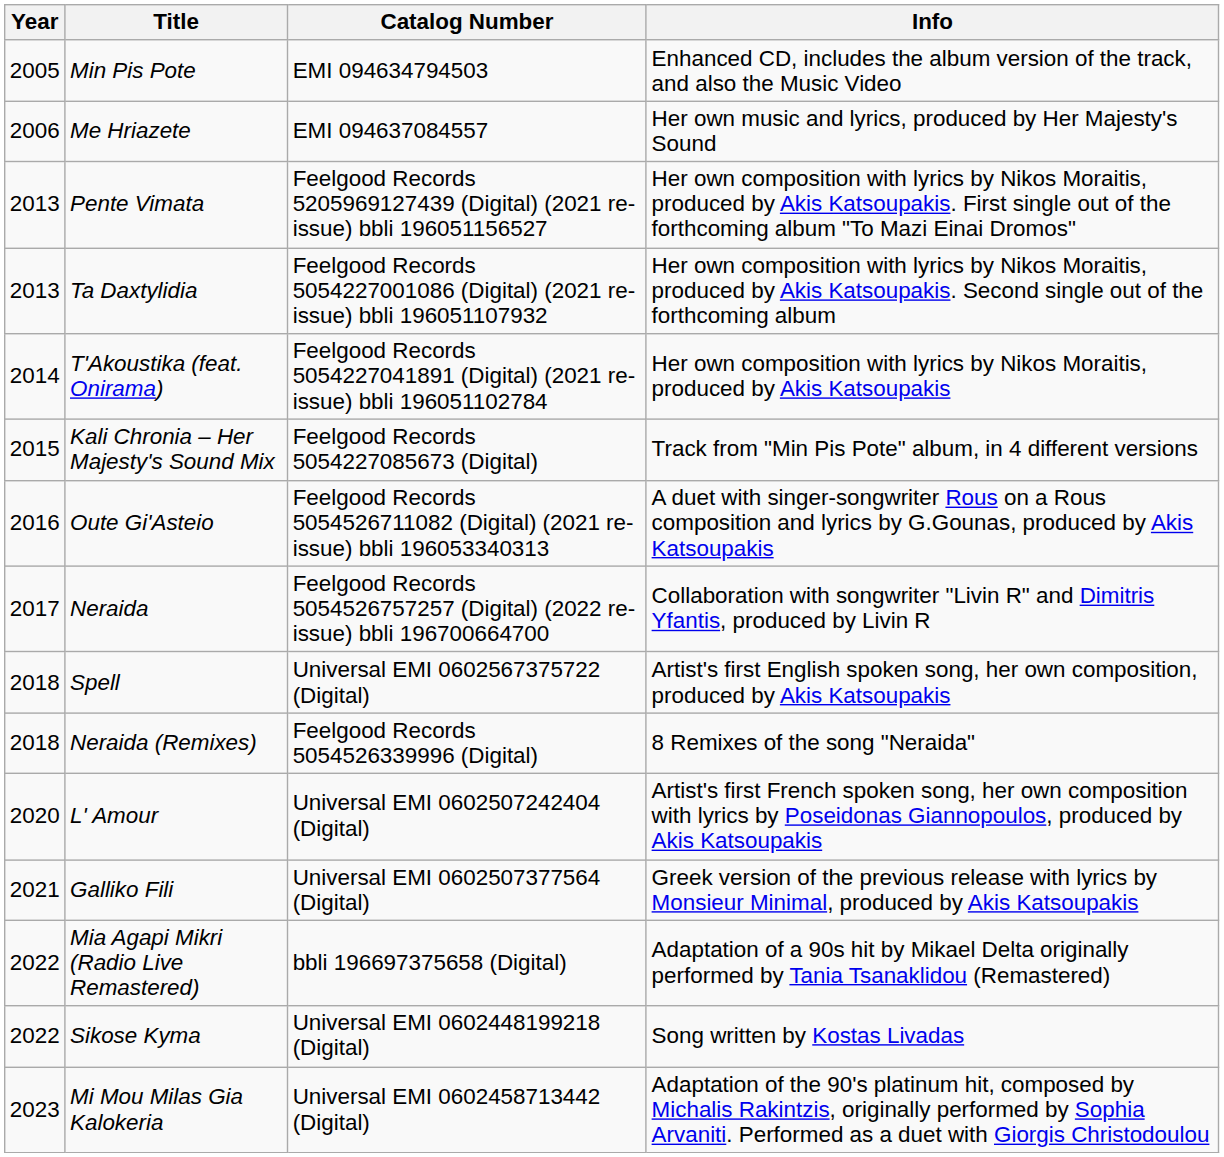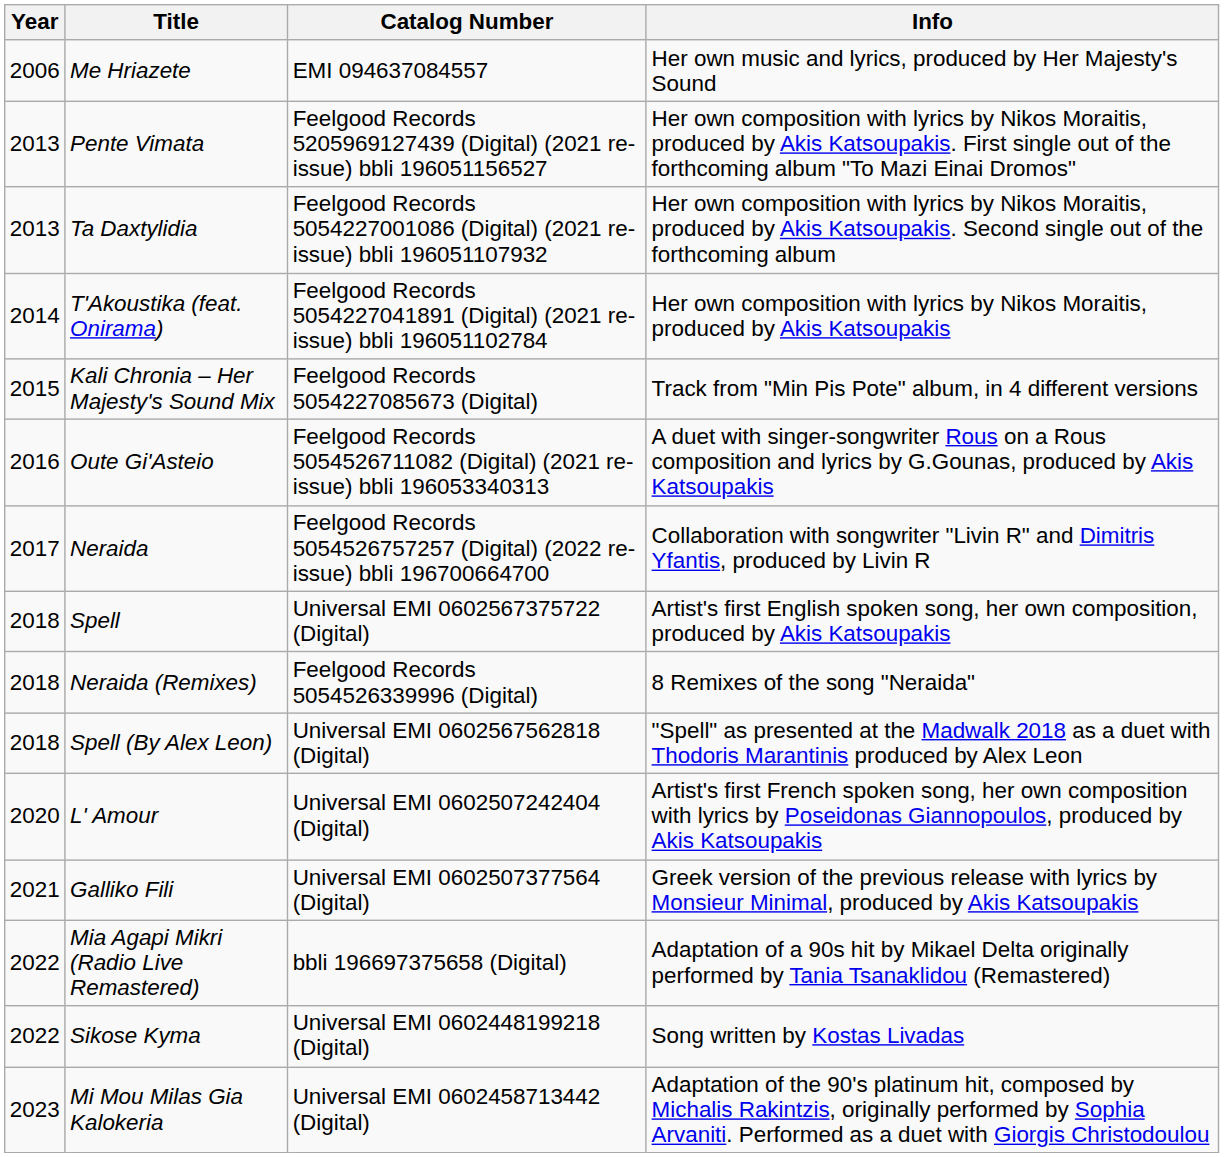 <table class="wikitable">
 <tr>
 <th>Year</th>
 <th>Title</th>
 <th>Catalog Number</th>
 <th>Info</th>
-</tr>
-<tr>
-<td>2005</td>
-<td><em>Min Pis Pote</em></td>
-<td>ΕΜΙ 094634794503</td>
-<td>Enhanced CD, includes the album version of the track, and also the Music Video</td>
 </tr>
 <tr>
 <td>2006</td>
 <td><em>Me Hriazete</em></td>
 <td>ΕΜΙ 094637084557</td>
 <td>Her own music and lyrics, produced by Her Majesty's Sound</td>
 </tr>
 <tr>
 <td>2013</td>
 <td><em>Pente Vimata</em></td>
 <td>Feelgood Records 5205969127439 (Digital) (2021 re-issue) bbli 196051156527</td>
 <td>Her own composition with lyrics by Nikos Moraitis, produced by <a href='#'>Akis Katsoupakis</a>. First single out of the forthcoming album "To Mazi Einai Dromos"</td>
 </tr>
 <tr>
 <td>2013</td>
 <td><em>Ta Daxtylidia</em></td>
 <td>Feelgood Records 5054227001086 (Digital) (2021 re-issue) bbli 196051107932</td>
 <td>Her own composition with lyrics by Nikos Moraitis, produced by <a href='#'>Akis Katsoupakis</a>. Second single out of the forthcoming album</td>
 </tr>
 <tr>
 <td>2014</td>
 <td><em>T'Akoustika (feat. <a href='#'>Onirama</a>)</em></td>
 <td>Feelgood Records 5054227041891 (Digital) (2021 re-issue) bbli 196051102784</td>
 <td>Her own composition with lyrics by Nikos Moraitis, produced by <a href='#'>Akis Katsoupakis</a></td>
 </tr>
 <tr>
 <td>2015</td>
 <td><em>Kali Chronia – Her Majesty's Sound Mix</em></td>
 <td>Feelgood Records 5054227085673 (Digital)</td>
 <td>Track from "Min Pis Pote" album, in 4 different versions</td>
 </tr>
 <tr>
 <td>2016</td>
 <td><em>Oute Gi'Asteio</em></td>
 <td>Feelgood Records 5054526711082 (Digital) (2021 re-issue) bbli 196053340313</td>
 <td>A duet with singer-songwriter <a href='#'>Rous</a> on a Rous composition and lyrics by G.Gounas, produced by <a href='#'>Akis Katsoupakis</a></td>
 </tr>
 <tr>
 <td>2017</td>
 <td><em>Neraida</em></td>
 <td>Feelgood Records 5054526757257 (Digital) (2022 re-issue) bbli 196700664700</td>
 <td>Collaboration with songwriter "Livin R" and <a href='#'>Dimitris Yfantis</a>, produced by Livin R</td>
 </tr>
 <tr>
 <td>2018</td>
 <td><em>Spell</em></td>
 <td>Universal EMI 0602567375722 (Digital)</td>
 <td>Artist's first English spoken song, her own composition, produced by <a href='#'>Akis Katsoupakis</a></td>
 </tr>
 <tr>
 <td>2018</td>
 <td><em>Neraida (Remixes)</em></td>
 <td>Feelgood Records 5054526339996 (Digital)</td>
 <td>8 Remixes of the song "Neraida"</td>
 </tr>
 <tr>
+<td>2018</td>
+<td><em>Spell (By Alex Leon)</em></td>
+<td>Universal EMI 0602567562818 (Digital)</td>
+<td>"Spell" as presented at the <a href='#'>Madwalk 2018</a> as a duet with <a href='#'>Thodoris Marantinis</a> produced by Alex Leon</td>
+</tr>
+<tr>
 <td>2020</td>
 <td><em>L' Amour</em></td>
 <td>Universal EMI 0602507242404 (Digital)</td>
 <td>Artist's first French spoken song, her own composition with lyrics by <a href='#'>Poseidonas Giannopoulos</a>, produced by <a href='#'>Akis Katsoupakis</a></td>
 </tr>
 <tr>
 <td>2021</td>
 <td><em>Galliko Fili</em></td>
 <td>Universal EMI 0602507377564 (Digital)</td>
 <td>Greek version of the previous release with lyrics by <a href='#'>Monsieur Minimal</a>, produced by <a href='#'>Akis Katsoupakis</a></td>
 </tr>
 <tr>
 <td>2022</td>
 <td><em>Mia Agapi Mikri (Radio Live Remastered)</em></td>
 <td>bbli 196697375658 (Digital)</td>
 <td>Adaptation of a 90s hit by Mikael Delta originally performed by <a href='#'>Tania Tsanaklidou</a> (Remastered)</td>
 </tr>
 <tr>
 <td>2022</td>
 <td><em>Sikose Kyma</em></td>
 <td>Universal EMI 0602448199218 (Digital)</td>
 <td>Song written by <a href='#'>Kostas Livadas</a></td>
 </tr>
 <tr>
 <td>2023</td>
 <td><em>Mi Mou Milas Gia Kalokeria</em></td>
 <td>Universal EMI 0602458713442 (Digital)</td>
 <td>Adaptation of the 90's platinum hit, composed by <a href='#'>Michalis Rakintzis</a>, originally performed by <a href='#'>Sophia Arvaniti</a>. Performed as a duet with <a href='#'>Giorgis Christodoulou</a></td>
 </tr>
 </table>
